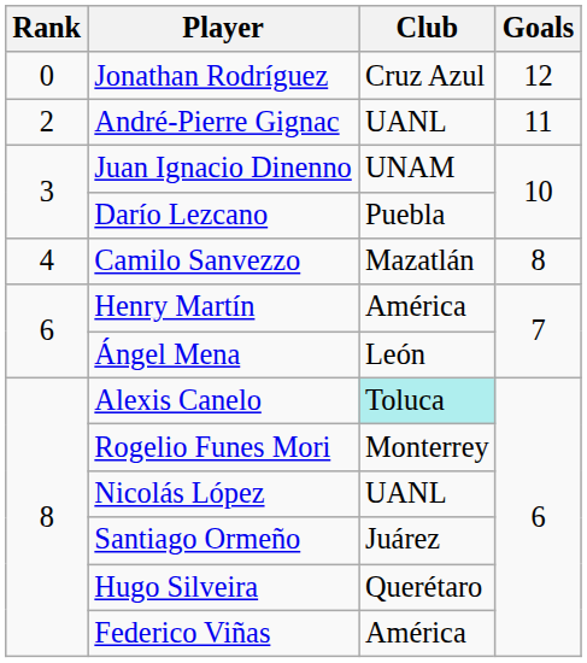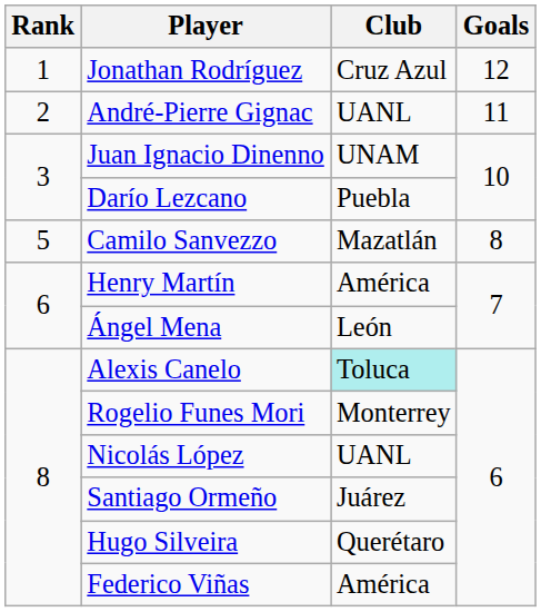 <table class="wikitable">
 <tr>
 <th>Rank</th>
 <th>Player</th>
 <th>Club</th>
 <th>Goals</th>
 </tr>
 <tr>
-<td align=center rowspan=1>0</td>
+<td align=center rowspan=1>1</td>
 <td> <a href='#'>Jonathan Rodríguez</a></td>
 <td>Cruz Azul</td>
 <td align=center rowspan=1>12</td>
 </tr>
 <tr>
 <td align=center rowspan=1>2</td>
 <td> <a href='#'>André-Pierre Gignac</a></td>
 <td>UANL</td>
 <td align=center rowspan=1>11</td>
 </tr>
 <tr>
 <td align=center rowspan=2>3</td>
 <td> <a href='#'>Juan Ignacio Dinenno</a></td>
 <td>UNAM</td>
 <td align=center rowspan=2>10</td>
 </tr>
 <tr>
 <td> <a href='#'>Darío Lezcano</a></td>
 <td>Puebla</td>
 </tr>
 <tr>
-<td align=center rowspan=1>4</td>
+<td align=center rowspan=1>5</td>
 <td> <a href='#'>Camilo Sanvezzo</a></td>
 <td>Mazatlán</td>
 <td align=center rowspan=1>8</td>
 </tr>
 <tr>
 <td align=center rowspan=2>6</td>
 <td> <a href='#'>Henry Martín</a></td>
 <td>América</td>
 <td align=center rowspan=2>7</td>
 </tr>
 <tr>
 <td> <a href='#'>Ángel Mena</a></td>
 <td>León</td>
 </tr>
 <tr>
 <td align=center rowspan=6>8</td>
 <td> <a href='#'>Alexis Canelo</a></td>
 <td style="background: paleturquoise;">Toluca</td>
 <td align=center rowspan=6>6</td>
 </tr>
 <tr>
 <td> <a href='#'>Rogelio Funes Mori</a></td>
 <td>Monterrey</td>
 </tr>
 <tr>
 <td> <a href='#'>Nicolás López</a></td>
 <td>UANL</td>
 </tr>
 <tr>
 <td> <a href='#'>Santiago Ormeño</a></td>
 <td>Juárez</td>
 </tr>
 <tr>
 <td> <a href='#'>Hugo Silveira</a></td>
 <td>Querétaro</td>
 </tr>
 <tr>
 <td> <a href='#'>Federico Viñas</a></td>
 <td>América</td>
 </tr>
 </table>
